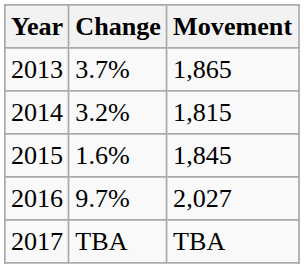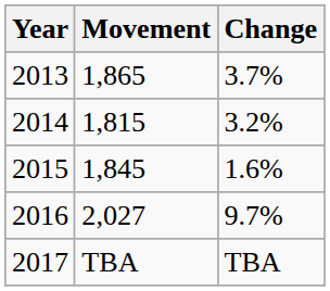 <table class="wikitable sortable" style="font-size: 95%" width="align=">
 <tr>
 <th>Year</th>
+<th>Movement</th>
 <th>Change</th>
-<th>Movement</th>
 </tr>
 <tr>
 <td>2013</td>
+<td>1,865</td>
 <td> 3.7%</td>
-<td>1,865</td>
 </tr>
 <tr>
 <td>2014</td>
+<td>1,815</td>
 <td> 3.2%</td>
-<td>1,815</td>
 </tr>
 <tr>
 <td>2015</td>
+<td>1,845</td>
 <td> 1.6%</td>
-<td>1,845</td>
 </tr>
 <tr>
 <td>2016</td>
+<td>2,027</td>
 <td>9.7%</td>
-<td>2,027</td>
 </tr>
 <tr>
 <td>2017</td>
 <td>TBA</td>
 <td>TBA</td>
 </tr>
 </table>
